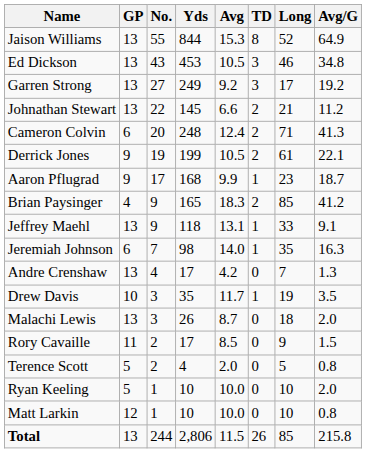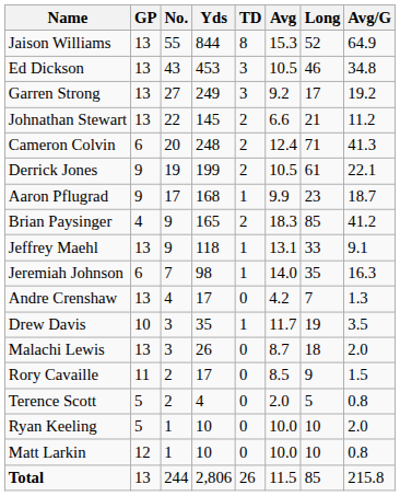 <table class="wikitable" style="white-space:nowrap;">
 <tr>
 <th>Name</th>
 <th>GP</th>
 <th>No.</th>
 <th>Yds</th>
+<th>TD</th>
 <th>Avg</th>
-<th>TD</th>
 <th>Long</th>
 <th>Avg/G</th>
 </tr>
 <tr>
 <td>Jaison Williams</td>
 <td>13</td>
 <td>55</td>
 <td>844</td>
+<td>8</td>
 <td>15.3</td>
-<td>8</td>
 <td>52</td>
 <td>64.9</td>
 </tr>
 <tr>
 <td>Ed Dickson</td>
 <td>13</td>
 <td>43</td>
 <td>453</td>
+<td>3</td>
 <td>10.5</td>
-<td>3</td>
 <td>46</td>
 <td>34.8</td>
 </tr>
 <tr>
 <td>Garren Strong</td>
 <td>13</td>
 <td>27</td>
 <td>249</td>
+<td>3</td>
 <td>9.2</td>
-<td>3</td>
 <td>17</td>
 <td>19.2</td>
 </tr>
 <tr>
 <td>Johnathan Stewart</td>
 <td>13</td>
 <td>22</td>
 <td>145</td>
+<td>2</td>
 <td>6.6</td>
-<td>2</td>
 <td>21</td>
 <td>11.2</td>
 </tr>
 <tr>
 <td>Cameron Colvin</td>
 <td>6</td>
 <td>20</td>
 <td>248</td>
+<td>2</td>
 <td>12.4</td>
-<td>2</td>
 <td>71</td>
 <td>41.3</td>
 </tr>
 <tr>
 <td>Derrick Jones</td>
 <td>9</td>
 <td>19</td>
 <td>199</td>
+<td>2</td>
 <td>10.5</td>
-<td>2</td>
 <td>61</td>
 <td>22.1</td>
 </tr>
 <tr>
 <td>Aaron Pflugrad</td>
 <td>9</td>
 <td>17</td>
 <td>168</td>
+<td>1</td>
 <td>9.9</td>
-<td>1</td>
 <td>23</td>
 <td>18.7</td>
 </tr>
 <tr>
 <td>Brian Paysinger</td>
 <td>4</td>
 <td>9</td>
 <td>165</td>
+<td>2</td>
 <td>18.3</td>
-<td>2</td>
 <td>85</td>
 <td>41.2</td>
 </tr>
 <tr>
 <td>Jeffrey Maehl</td>
 <td>13</td>
 <td>9</td>
 <td>118</td>
+<td>1</td>
 <td>13.1</td>
-<td>1</td>
 <td>33</td>
 <td>9.1</td>
 </tr>
 <tr>
 <td>Jeremiah Johnson</td>
 <td>6</td>
 <td>7</td>
 <td>98</td>
+<td>1</td>
 <td>14.0</td>
-<td>1</td>
 <td>35</td>
 <td>16.3</td>
 </tr>
 <tr>
 <td>Andre Crenshaw</td>
 <td>13</td>
 <td>4</td>
 <td>17</td>
+<td>0</td>
 <td>4.2</td>
-<td>0</td>
 <td>7</td>
 <td>1.3</td>
 </tr>
 <tr>
 <td>Drew Davis</td>
 <td>10</td>
 <td>3</td>
 <td>35</td>
+<td>1</td>
 <td>11.7</td>
-<td>1</td>
 <td>19</td>
 <td>3.5</td>
 </tr>
 <tr>
 <td>Malachi Lewis</td>
 <td>13</td>
 <td>3</td>
 <td>26</td>
+<td>0</td>
 <td>8.7</td>
-<td>0</td>
 <td>18</td>
 <td>2.0</td>
 </tr>
 <tr>
 <td>Rory Cavaille</td>
 <td>11</td>
 <td>2</td>
 <td>17</td>
+<td>0</td>
 <td>8.5</td>
-<td>0</td>
 <td>9</td>
 <td>1.5</td>
 </tr>
 <tr>
 <td>Terence Scott</td>
 <td>5</td>
 <td>2</td>
 <td>4</td>
+<td>0</td>
 <td>2.0</td>
-<td>0</td>
 <td>5</td>
 <td>0.8</td>
 </tr>
 <tr>
 <td>Ryan Keeling</td>
 <td>5</td>
 <td>1</td>
 <td>10</td>
+<td>0</td>
 <td>10.0</td>
-<td>0</td>
 <td>10</td>
 <td>2.0</td>
 </tr>
 <tr>
 <td>Matt Larkin</td>
 <td>12</td>
 <td>1</td>
 <td>10</td>
+<td>0</td>
 <td>10.0</td>
-<td>0</td>
 <td>10</td>
 <td>0.8</td>
 </tr>
 <tr>
 <td><strong>Total</strong></td>
 <td>13</td>
 <td>244</td>
 <td>2,806</td>
+<td>26</td>
 <td>11.5</td>
-<td>26</td>
 <td>85</td>
 <td>215.8</td>
 </tr>
 </table>
